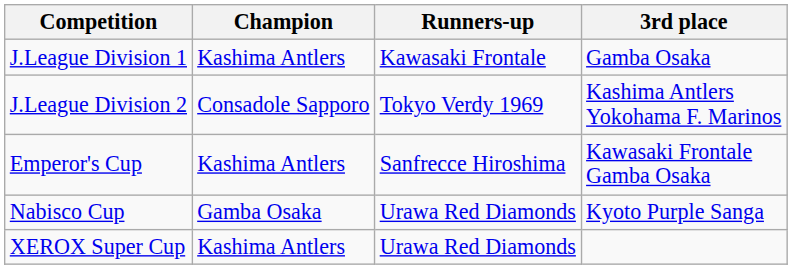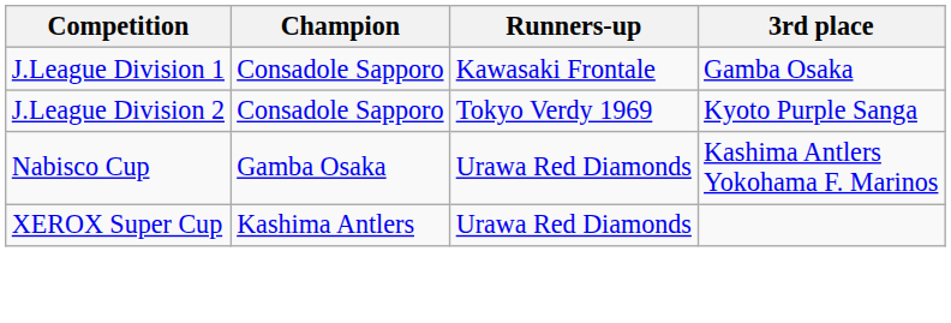 <table class="wikitable">
 <tr>
 <th>Competition</th>
 <th>Champion</th>
 <th>Runners-up</th>
 <th>3rd place</th>
 </tr>
 <tr>
 <td><a href='#'>J.League Division 1</a></td>
-<td><a href='#'>Kashima Antlers</a></td>
+<td><a href='#'>Consadole Sapporo</a></td>
 <td><a href='#'>Kawasaki Frontale</a></td>
 <td><a href='#'>Gamba Osaka</a></td>
 </tr>
 <tr>
 <td><a href='#'>J.League Division 2</a></td>
 <td><a href='#'>Consadole Sapporo</a></td>
 <td><a href='#'>Tokyo Verdy 1969</a></td>
-<td><a href='#'>Kashima Antlers</a><br><a href='#'>Yokohama F. Marinos</a></td>
-</tr>
-<tr>
-<td><a href='#'>Emperor's Cup</a></td>
-<td><a href='#'>Kashima Antlers</a></td>
-<td><a href='#'>Sanfrecce Hiroshima</a></td>
-<td><a href='#'>Kawasaki Frontale</a><br><a href='#'>Gamba Osaka</a></td>
+<td><a href='#'>Kyoto Purple Sanga</a></td>
 </tr>
 <tr>
 <td><a href='#'>Nabisco Cup</a></td>
 <td><a href='#'>Gamba Osaka</a></td>
 <td><a href='#'>Urawa Red Diamonds</a></td>
-<td><a href='#'>Kyoto Purple Sanga</a></td>
+<td><a href='#'>Kashima Antlers</a><br><a href='#'>Yokohama F. Marinos</a></td>
 </tr>
 <tr>
 <td><a href='#'>XEROX Super Cup</a></td>
 <td><a href='#'>Kashima Antlers</a></td>
 <td><a href='#'>Urawa Red Diamonds</a></td>
 <td></td>
 </tr>
 </table>
